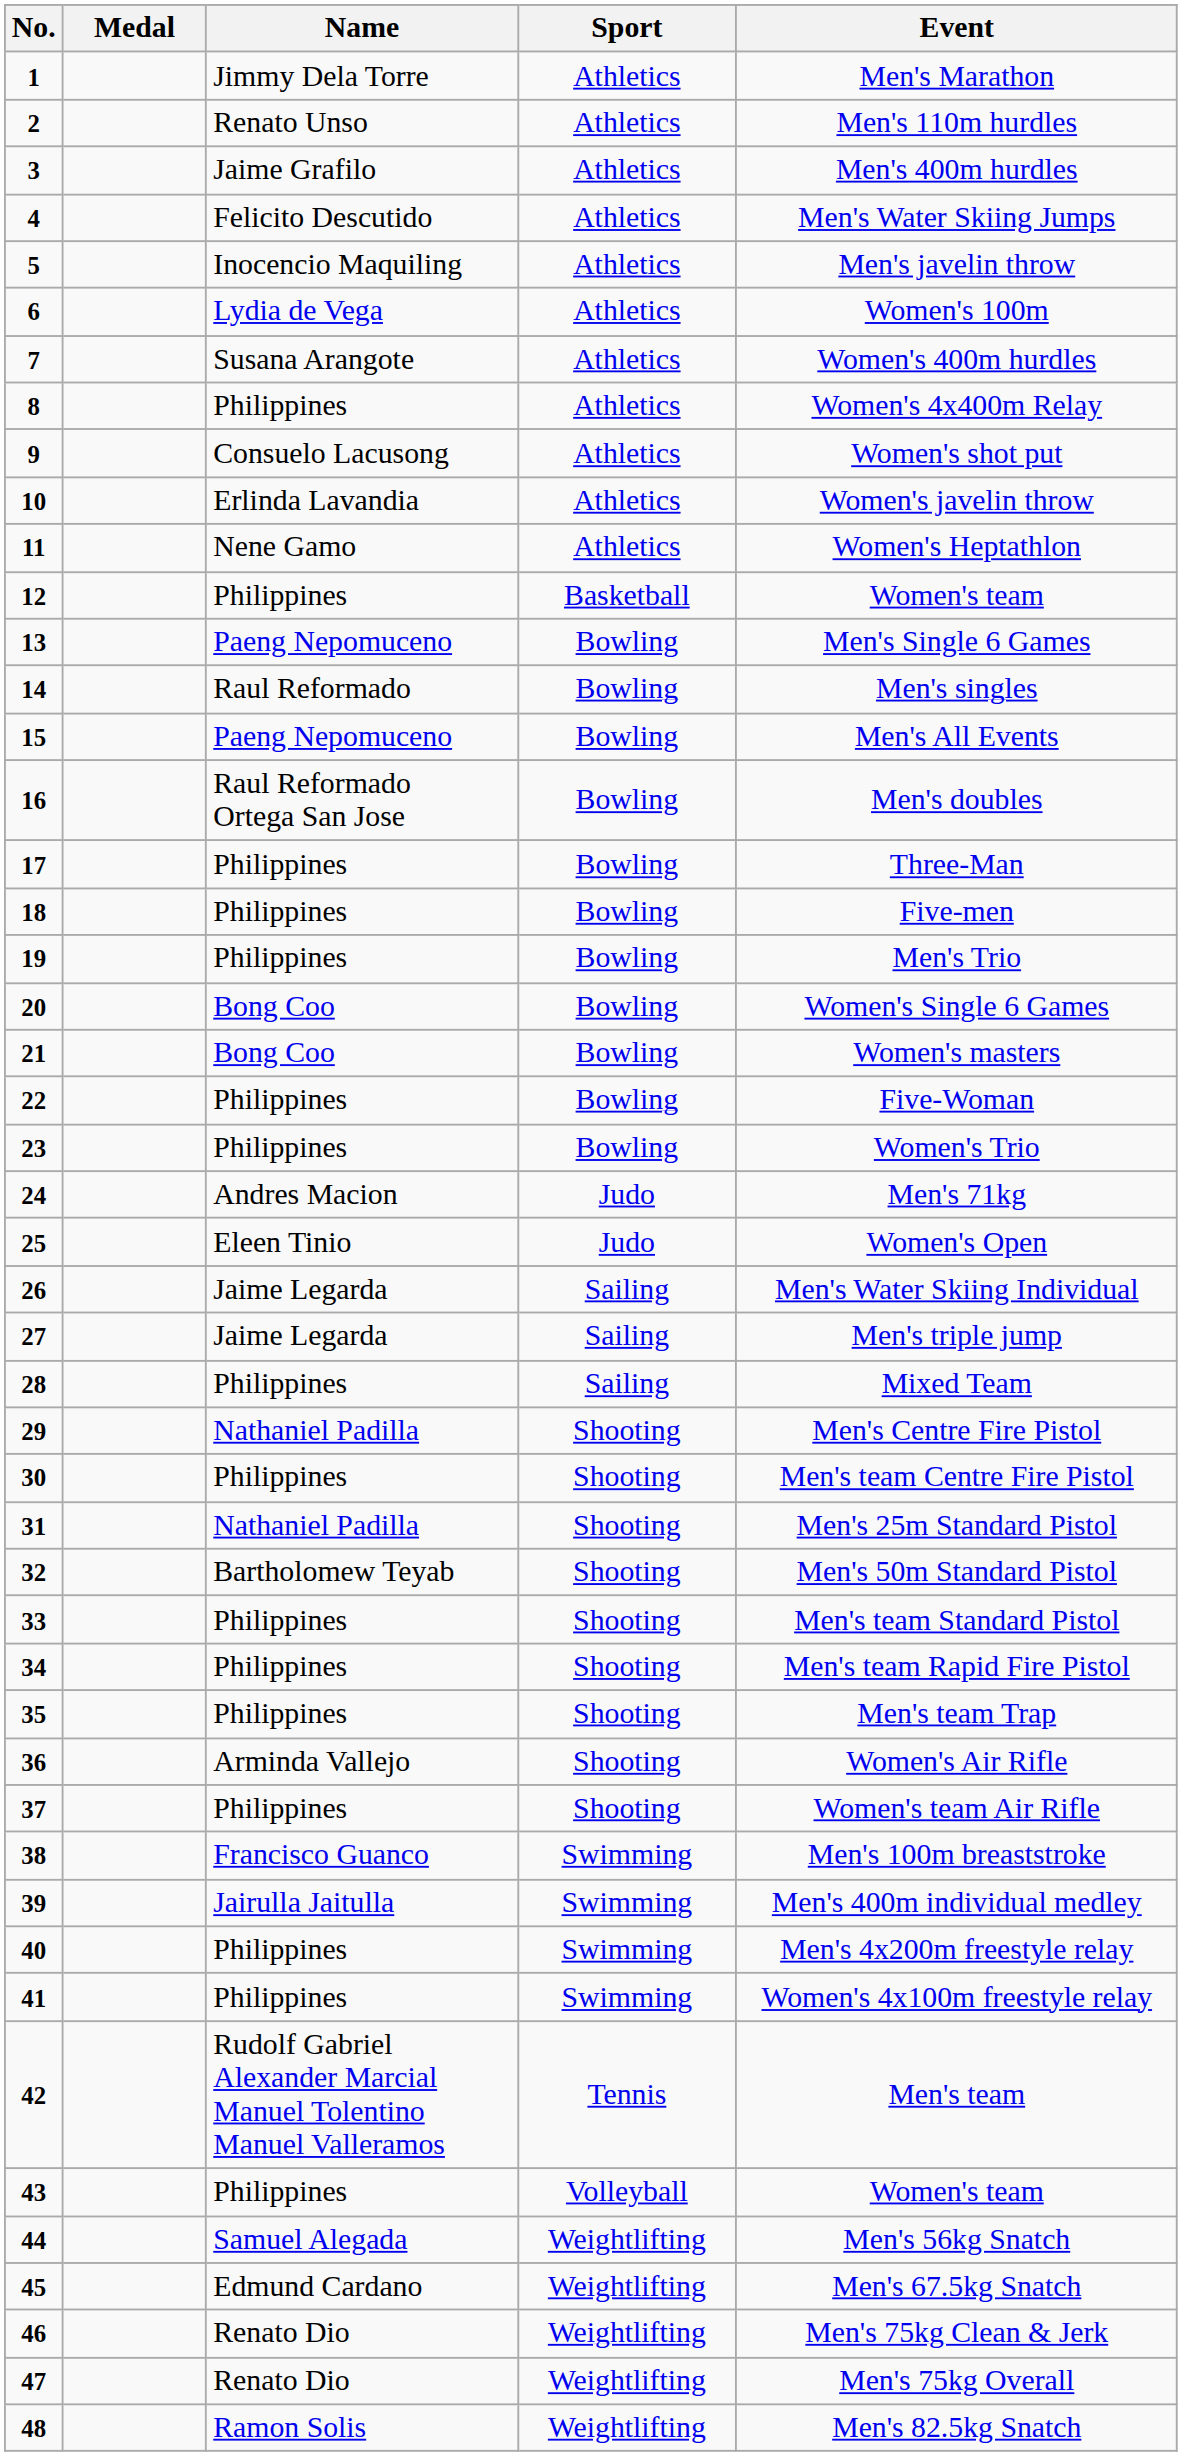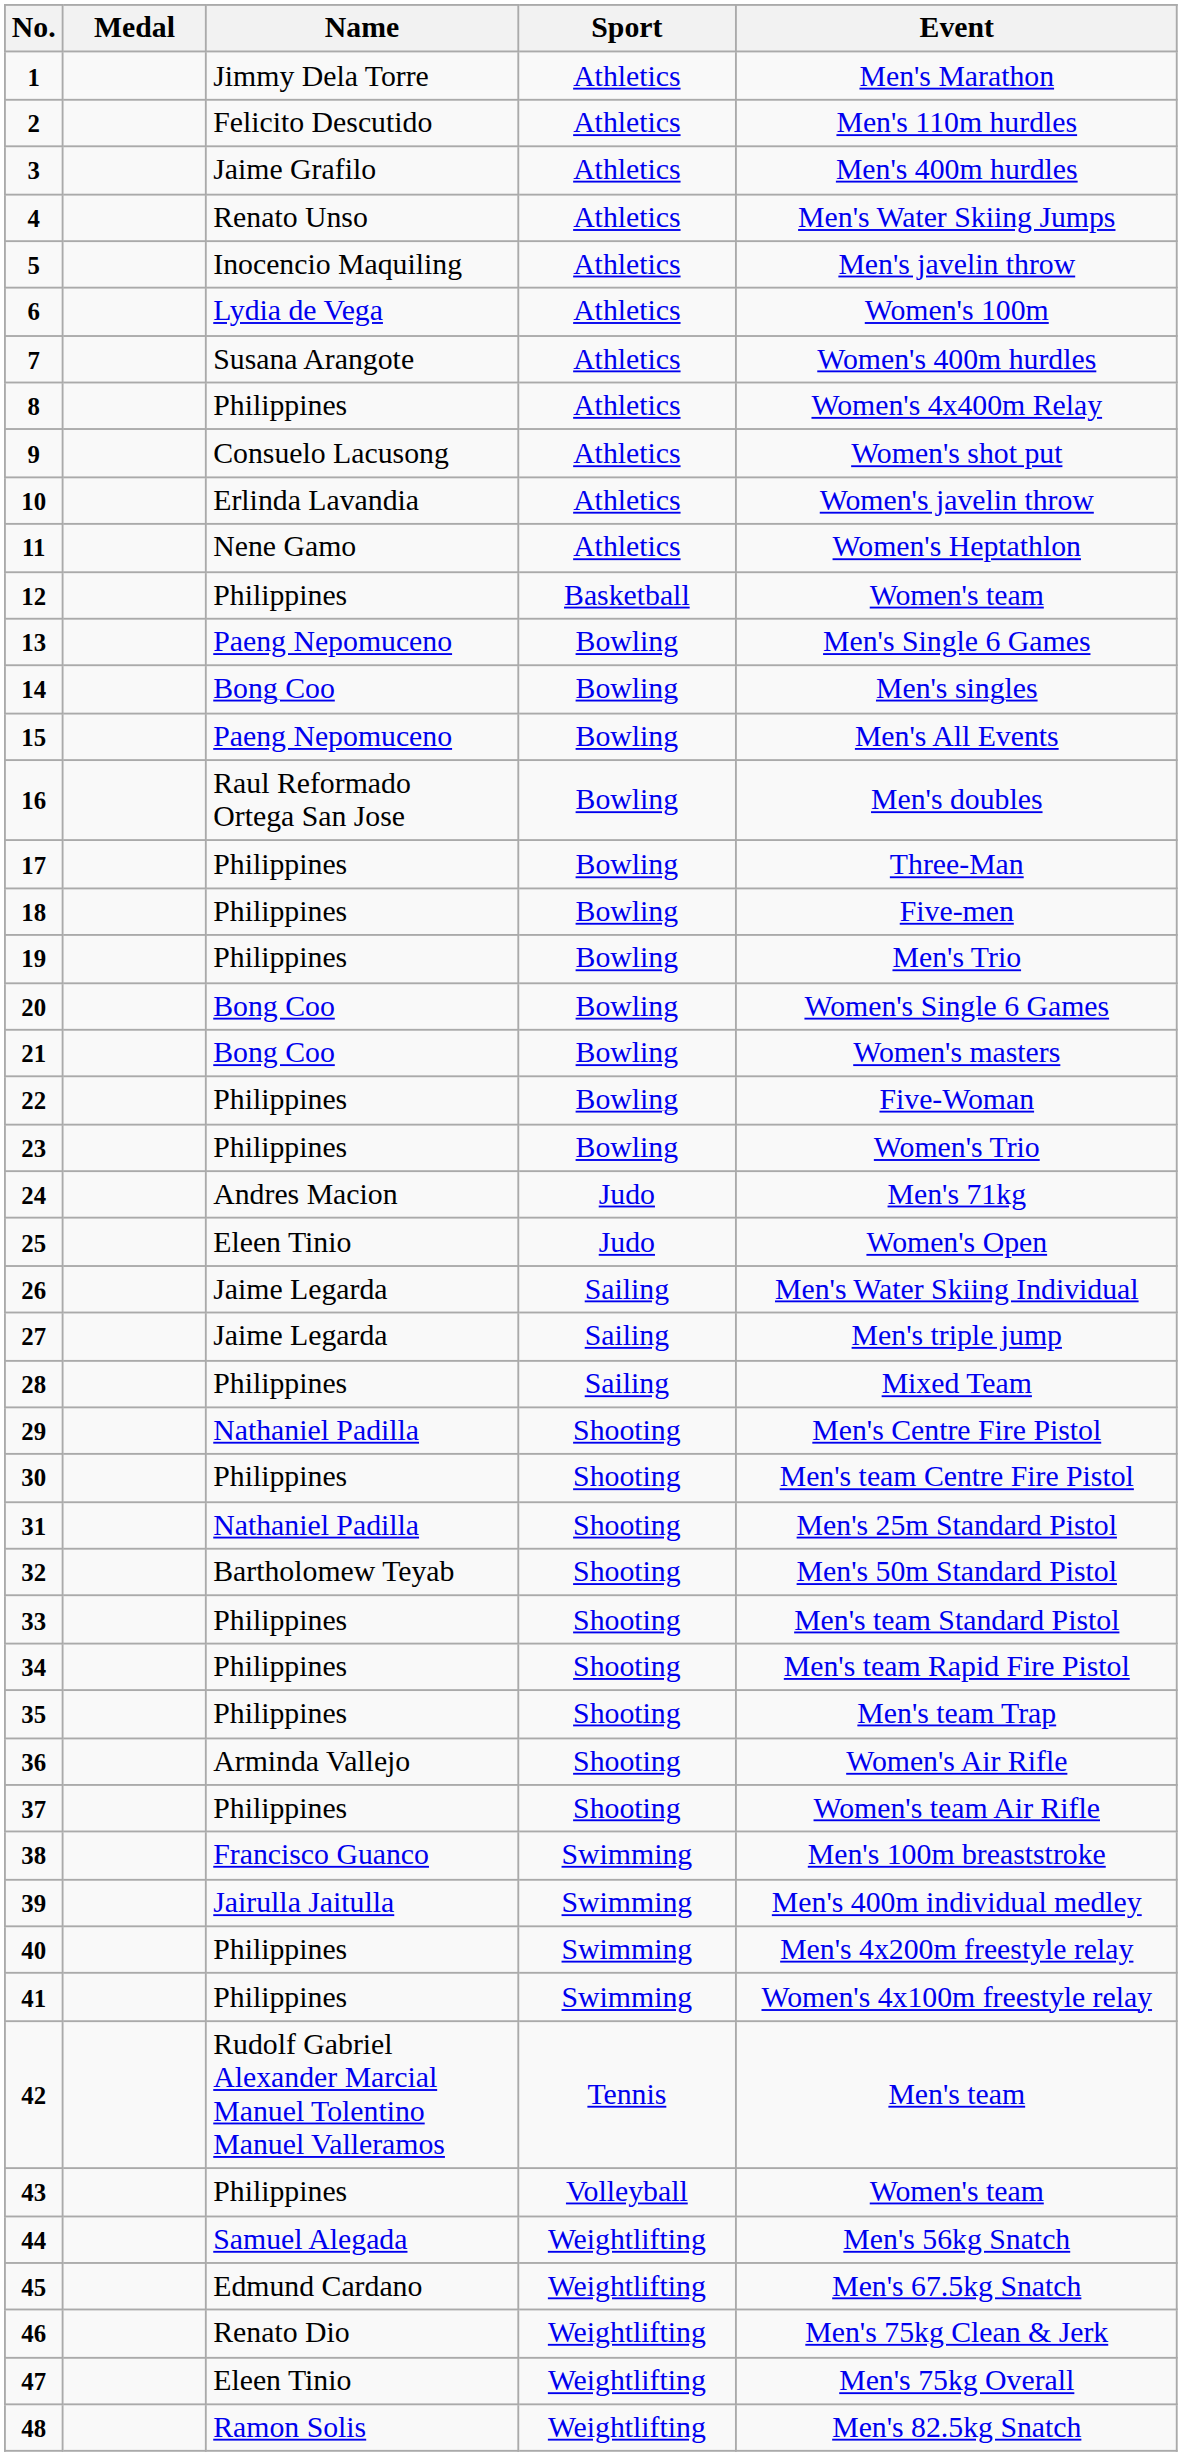 <table class="wikitable" style="font-size:100%; text-align:center;">
 <tr>
 <th width="10">No.</th>
 <th width="70">Medal</th>
 <th width="160">Name</th>
 <th width="110">Sport</th>
 <th width="230">Event</th>
 </tr>
 <tr>
 <td><small><strong>1</strong></small></td>
 <td></td>
 <td align=left>Jimmy Dela Torre</td>
 <td> <a href='#'>Athletics</a></td>
 <td><a href='#'>Men's Marathon</a></td>
 </tr>
 <tr>
 <td><small><strong>2</strong></small></td>
 <td></td>
-<td align=left>Renato Unso</td>
+<td align=left>Felicito Descutido</td>
 <td> <a href='#'>Athletics</a></td>
 <td><a href='#'>Men's 110m hurdles</a></td>
 </tr>
 <tr>
 <td><small><strong>3</strong></small></td>
 <td></td>
 <td align=left>Jaime Grafilo</td>
 <td> <a href='#'>Athletics</a></td>
 <td><a href='#'>Men's 400m hurdles</a></td>
 </tr>
 <tr>
 <td><small><strong>4</strong></small></td>
 <td></td>
-<td align=left>Felicito Descutido</td>
+<td align=left>Renato Unso</td>
 <td> <a href='#'>Athletics</a></td>
 <td><a href='#'>Men's Water Skiing Jumps</a></td>
 </tr>
 <tr>
 <td><small><strong>5</strong></small></td>
 <td></td>
 <td align=left>Inocencio Maquiling</td>
 <td> <a href='#'>Athletics</a></td>
 <td><a href='#'>Men's javelin throw</a></td>
 </tr>
 <tr>
 <td><small><strong>6</strong></small></td>
 <td></td>
 <td align=left><a href='#'>Lydia de Vega</a></td>
 <td> <a href='#'>Athletics</a></td>
 <td><a href='#'>Women's 100m</a></td>
 </tr>
 <tr>
 <td><small><strong>7</strong></small></td>
 <td></td>
 <td align=left>Susana Arangote</td>
 <td> <a href='#'>Athletics</a></td>
 <td><a href='#'>Women's 400m hurdles</a></td>
 </tr>
 <tr>
 <td><small><strong>8</strong></small></td>
 <td></td>
 <td align=left>Philippines</td>
 <td> <a href='#'>Athletics</a></td>
 <td><a href='#'>Women's 4x400m Relay</a></td>
 </tr>
 <tr>
 <td><small><strong>9</strong></small></td>
 <td></td>
 <td align=left>Consuelo Lacusong</td>
 <td> <a href='#'>Athletics</a></td>
 <td><a href='#'>Women's shot put</a></td>
 </tr>
 <tr>
 <td><small><strong>10</strong></small></td>
 <td></td>
 <td align=left>Erlinda Lavandia</td>
 <td> <a href='#'>Athletics</a></td>
 <td><a href='#'>Women's javelin throw</a></td>
 </tr>
 <tr>
 <td><small><strong>11</strong></small></td>
 <td></td>
 <td align=left>Nene Gamo</td>
 <td> <a href='#'>Athletics</a></td>
 <td><a href='#'>Women's Heptathlon</a></td>
 </tr>
 <tr>
 <td><small><strong>12</strong></small></td>
 <td></td>
 <td align=left>Philippines</td>
 <td> <a href='#'>Basketball</a></td>
 <td><a href='#'>Women's team</a></td>
 </tr>
 <tr>
 <td><small><strong>13</strong></small></td>
 <td></td>
 <td align=left><a href='#'>Paeng Nepomuceno</a></td>
 <td> <a href='#'>Bowling</a></td>
 <td><a href='#'>Men's Single 6 Games</a></td>
 </tr>
 <tr>
 <td><small><strong>14</strong></small></td>
 <td></td>
-<td align=left>Raul Reformado</td>
+<td align=left><a href='#'>Bong Coo</a></td>
 <td> <a href='#'>Bowling</a></td>
 <td><a href='#'>Men's singles</a></td>
 </tr>
 <tr>
 <td><small><strong>15</strong></small></td>
 <td></td>
 <td align=left><a href='#'>Paeng Nepomuceno</a></td>
 <td> <a href='#'>Bowling</a></td>
 <td><a href='#'>Men's All Events</a></td>
 </tr>
 <tr>
 <td><small><strong>16</strong></small></td>
 <td></td>
 <td align=left>Raul Reformado<br>Ortega San Jose</td>
 <td> <a href='#'>Bowling</a></td>
 <td><a href='#'>Men's doubles</a></td>
 </tr>
 <tr>
 <td><small><strong>17</strong></small></td>
 <td></td>
 <td align=left>Philippines</td>
 <td> <a href='#'>Bowling</a></td>
 <td><a href='#'>Three-Man</a></td>
 </tr>
 <tr>
 <td><small><strong>18</strong></small></td>
 <td></td>
 <td align=left>Philippines</td>
 <td> <a href='#'>Bowling</a></td>
 <td><a href='#'>Five-men</a></td>
 </tr>
 <tr>
 <td><small><strong>19</strong></small></td>
 <td></td>
 <td align=left>Philippines</td>
 <td> <a href='#'>Bowling</a></td>
 <td><a href='#'>Men's Trio</a></td>
 </tr>
 <tr>
 <td><small><strong>20</strong></small></td>
 <td></td>
 <td align=left><a href='#'>Bong Coo</a></td>
 <td> <a href='#'>Bowling</a></td>
 <td><a href='#'>Women's Single 6 Games</a></td>
 </tr>
 <tr>
 <td><small><strong>21</strong></small></td>
 <td></td>
 <td align=left><a href='#'>Bong Coo</a></td>
 <td> <a href='#'>Bowling</a></td>
 <td><a href='#'>Women's masters</a></td>
 </tr>
 <tr>
 <td><small><strong>22</strong></small></td>
 <td></td>
 <td align=left>Philippines</td>
 <td> <a href='#'>Bowling</a></td>
 <td><a href='#'>Five-Woman</a></td>
 </tr>
 <tr>
 <td><small><strong>23</strong></small></td>
 <td></td>
 <td align=left>Philippines</td>
 <td> <a href='#'>Bowling</a></td>
 <td><a href='#'>Women's Trio</a></td>
 </tr>
 <tr>
 <td><small><strong>24</strong></small></td>
 <td></td>
 <td align=left>Andres Macion</td>
 <td> <a href='#'>Judo</a></td>
 <td><a href='#'>Men's 71kg</a></td>
 </tr>
 <tr>
 <td><small><strong>25</strong></small></td>
 <td></td>
 <td align=left>Eleen Tinio</td>
 <td> <a href='#'>Judo</a></td>
 <td><a href='#'>Women's Open</a></td>
 </tr>
 <tr>
 <td><small><strong>26</strong></small></td>
 <td></td>
 <td align=left>Jaime Legarda</td>
 <td> <a href='#'>Sailing</a></td>
 <td><a href='#'>Men's Water Skiing Individual</a></td>
 </tr>
 <tr>
 <td><small><strong>27</strong></small></td>
 <td></td>
 <td align=left>Jaime Legarda</td>
 <td> <a href='#'>Sailing</a></td>
 <td><a href='#'>Men's triple jump</a></td>
 </tr>
 <tr>
 <td><small><strong>28</strong></small></td>
 <td></td>
 <td align=left>Philippines</td>
 <td> <a href='#'>Sailing</a></td>
 <td><a href='#'>Mixed Team</a></td>
 </tr>
 <tr>
 <td><small><strong>29</strong></small></td>
 <td></td>
 <td align=left><a href='#'>Nathaniel Padilla</a></td>
 <td> <a href='#'>Shooting</a></td>
 <td><a href='#'>Men's Centre Fire Pistol</a></td>
 </tr>
 <tr>
 <td><small><strong>30</strong></small></td>
 <td></td>
 <td align=left>Philippines</td>
 <td> <a href='#'>Shooting</a></td>
 <td><a href='#'>Men's team Centre Fire Pistol</a></td>
 </tr>
 <tr>
 <td><small><strong>31</strong></small></td>
 <td></td>
 <td align=left><a href='#'>Nathaniel Padilla</a></td>
 <td> <a href='#'>Shooting</a></td>
 <td><a href='#'>Men's 25m Standard Pistol</a></td>
 </tr>
 <tr>
 <td><small><strong>32</strong></small></td>
 <td></td>
 <td align=left>Bartholomew Teyab</td>
 <td> <a href='#'>Shooting</a></td>
 <td><a href='#'>Men's 50m Standard Pistol</a></td>
 </tr>
 <tr>
 <td><small><strong>33</strong></small></td>
 <td></td>
 <td align=left>Philippines</td>
 <td> <a href='#'>Shooting</a></td>
 <td><a href='#'>Men's team Standard Pistol</a></td>
 </tr>
 <tr>
 <td><small><strong>34</strong></small></td>
 <td></td>
 <td align=left>Philippines</td>
 <td> <a href='#'>Shooting</a></td>
 <td><a href='#'>Men's team Rapid Fire Pistol</a></td>
 </tr>
 <tr>
 <td><small><strong>35</strong></small></td>
 <td></td>
 <td align=left>Philippines</td>
 <td> <a href='#'>Shooting</a></td>
 <td><a href='#'>Men's team Trap</a></td>
 </tr>
 <tr>
 <td><small><strong>36</strong></small></td>
 <td></td>
 <td align=left>Arminda Vallejo</td>
 <td> <a href='#'>Shooting</a></td>
 <td><a href='#'>Women's Air Rifle</a></td>
 </tr>
 <tr>
 <td><small><strong>37</strong></small></td>
 <td></td>
 <td align=left>Philippines</td>
 <td> <a href='#'>Shooting</a></td>
 <td><a href='#'>Women's team Air Rifle</a></td>
 </tr>
 <tr>
 <td><small><strong>38</strong></small></td>
 <td></td>
 <td align=left><a href='#'>Francisco Guanco</a></td>
 <td> <a href='#'>Swimming</a></td>
 <td><a href='#'>Men's 100m breaststroke</a></td>
 </tr>
 <tr>
 <td><small><strong>39</strong></small></td>
 <td></td>
 <td align=left><a href='#'>Jairulla Jaitulla</a></td>
 <td> <a href='#'>Swimming</a></td>
 <td><a href='#'>Men's 400m individual medley</a></td>
 </tr>
 <tr>
 <td><small><strong>40</strong></small></td>
 <td></td>
 <td align=left>Philippines</td>
 <td> <a href='#'>Swimming</a></td>
 <td><a href='#'>Men's 4x200m freestyle relay</a></td>
 </tr>
 <tr>
 <td><small><strong>41</strong></small></td>
 <td></td>
 <td align=left>Philippines</td>
 <td> <a href='#'>Swimming</a></td>
 <td><a href='#'>Women's 4x100m freestyle relay</a></td>
 </tr>
 <tr>
 <td><small><strong>42</strong></small></td>
 <td></td>
 <td align=left>Rudolf Gabriel<br><a href='#'>Alexander Marcial</a><br><a href='#'>Manuel Tolentino</a><br><a href='#'>Manuel Valleramos</a></td>
 <td> <a href='#'>Tennis</a></td>
 <td><a href='#'>Men's team</a></td>
 </tr>
 <tr>
 <td><small><strong>43</strong></small></td>
 <td></td>
 <td align=left>Philippines</td>
 <td> <a href='#'>Volleyball</a></td>
 <td><a href='#'>Women's team</a></td>
 </tr>
 <tr>
 <td><small><strong>44</strong></small></td>
 <td></td>
 <td align=left><a href='#'>Samuel Alegada</a></td>
 <td> <a href='#'>Weightlifting</a></td>
 <td><a href='#'>Men's 56kg Snatch</a></td>
 </tr>
 <tr>
 <td><small><strong>45</strong></small></td>
 <td></td>
 <td align=left>Edmund Cardano</td>
 <td> <a href='#'>Weightlifting</a></td>
 <td><a href='#'>Men's 67.5kg Snatch</a></td>
 </tr>
 <tr>
 <td><small><strong>46</strong></small></td>
 <td></td>
 <td align=left>Renato Dio</td>
 <td> <a href='#'>Weightlifting</a></td>
 <td><a href='#'>Men's 75kg Clean & Jerk</a></td>
 </tr>
 <tr>
 <td><small><strong>47</strong></small></td>
 <td></td>
-<td align=left>Renato Dio</td>
+<td align=left>Eleen Tinio</td>
 <td> <a href='#'>Weightlifting</a></td>
 <td><a href='#'>Men's 75kg Overall</a></td>
 </tr>
 <tr>
 <td><small><strong>48</strong></small></td>
 <td></td>
 <td align=left><a href='#'>Ramon Solis</a></td>
 <td> <a href='#'>Weightlifting</a></td>
 <td><a href='#'>Men's 82.5kg Snatch</a></td>
 </tr>
 </table>
